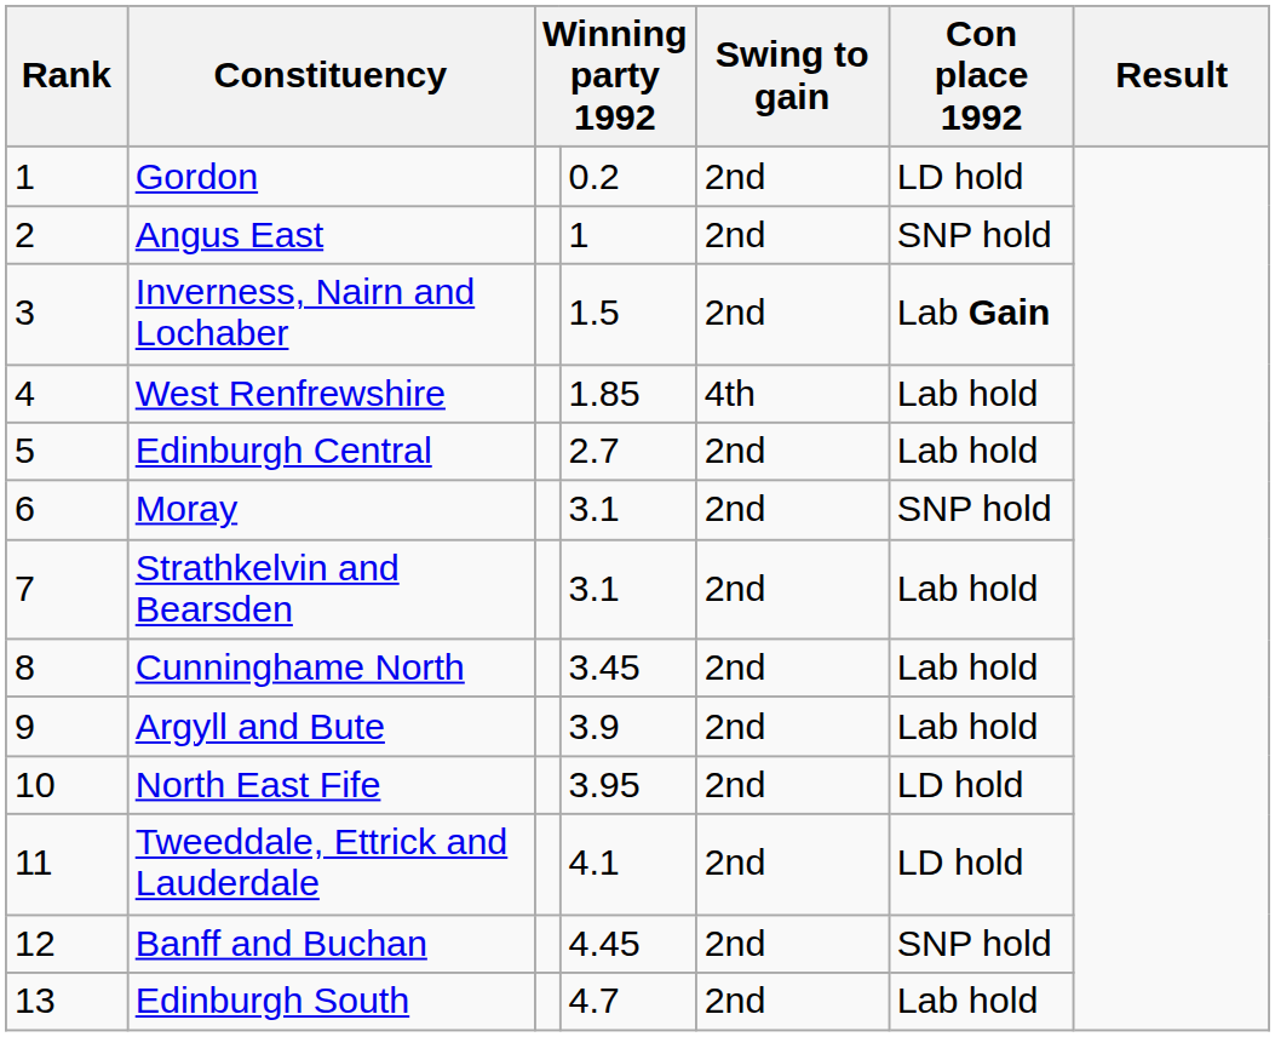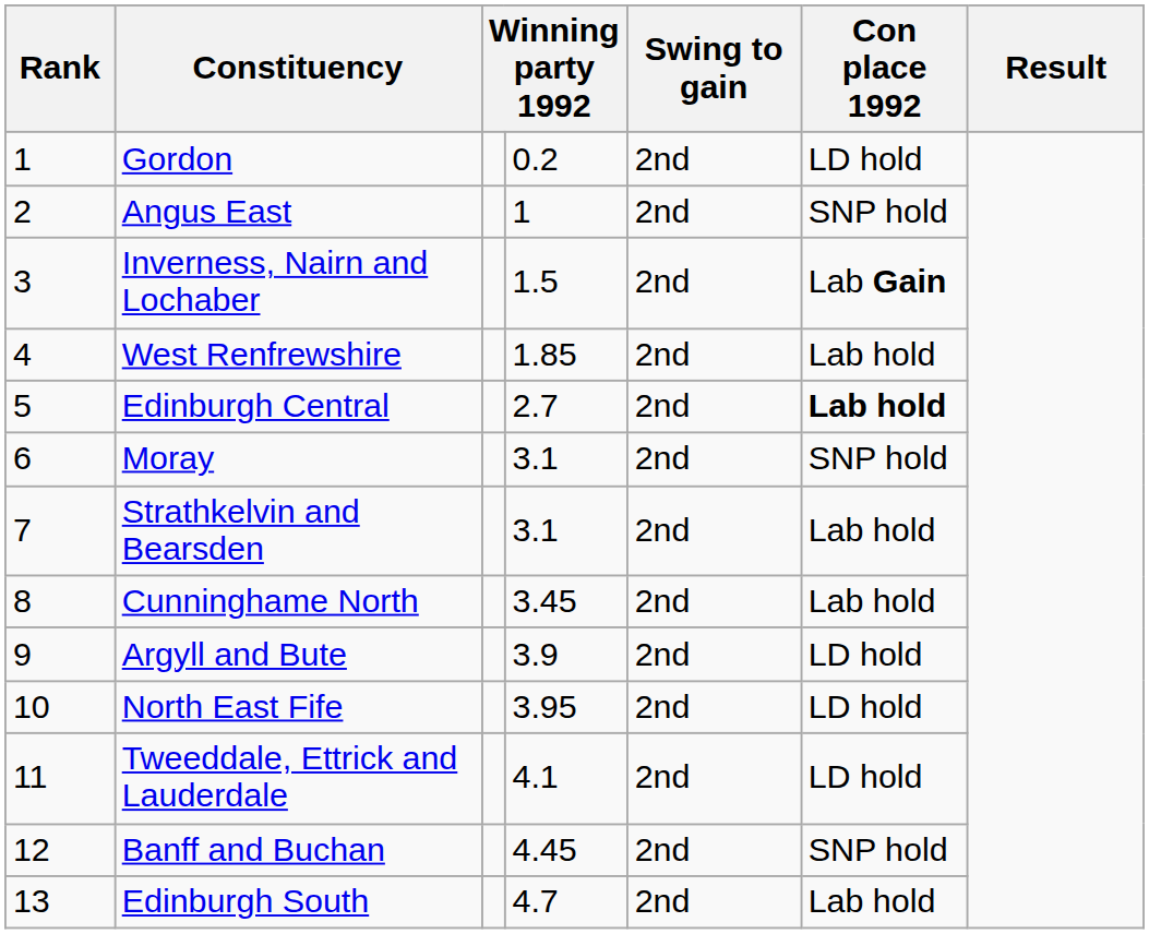 <table class="wikitable" style="width:550px">
 <tr>
 <th style="width:50px;">Rank</th>
 <th style="width:225px;">Constituency</th>
 <th colspan="2" style="width:175px;">Winning party 1992</th>
 <th style="width:100px;">Swing to gain</th>
 <th style="width:100px;">Con place 1992</th>
 <th style="width:100px;">Result</th>
 </tr>
 <tr>
 <td>1</td>
 <td><a href='#'>Gordon</a></td>
 <td></td>
 <td>0.2</td>
 <td>2nd</td>
 <td>LD hold</td>
 </tr>
 <tr>
 <td>2</td>
 <td><a href='#'>Angus East</a></td>
 <td></td>
 <td>1</td>
 <td>2nd</td>
 <td>SNP hold</td>
 </tr>
 <tr>
 <td>3</td>
 <td><a href='#'>Inverness, Nairn and Lochaber</a></td>
 <td></td>
 <td>1.5</td>
 <td>2nd</td>
 <td>Lab <strong>Gain</strong></td>
 </tr>
 <tr>
 <td>4</td>
 <td><a href='#'>West Renfrewshire</a></td>
 <td></td>
 <td>1.85</td>
-<td>4th</td>
+<td>2nd</td>
 <td>Lab hold</td>
 </tr>
 <tr>
 <td>5</td>
 <td><a href='#'>Edinburgh Central</a></td>
 <td></td>
 <td>2.7</td>
 <td>2nd</td>
-<td>Lab hold</td>
+<td><strong>Lab hold</strong></td>
 </tr>
 <tr>
 <td>6</td>
 <td><a href='#'>Moray</a></td>
 <td></td>
 <td>3.1</td>
 <td>2nd</td>
 <td>SNP hold</td>
 </tr>
 <tr>
 <td>7</td>
 <td><a href='#'>Strathkelvin and Bearsden</a></td>
 <td></td>
 <td>3.1</td>
 <td>2nd</td>
 <td>Lab hold</td>
 </tr>
 <tr>
 <td>8</td>
 <td><a href='#'>Cunninghame North</a></td>
 <td></td>
 <td>3.45</td>
 <td>2nd</td>
 <td>Lab hold</td>
 </tr>
 <tr>
 <td>9</td>
 <td><a href='#'>Argyll and Bute</a></td>
 <td></td>
 <td>3.9</td>
 <td>2nd</td>
-<td>Lab hold</td>
+<td>LD hold</td>
 </tr>
 <tr>
 <td>10</td>
 <td><a href='#'>North East Fife</a></td>
 <td></td>
 <td>3.95</td>
 <td>2nd</td>
 <td>LD hold</td>
 </tr>
 <tr>
 <td>11</td>
 <td><a href='#'>Tweeddale, Ettrick and Lauderdale</a></td>
 <td></td>
 <td>4.1</td>
 <td>2nd</td>
 <td>LD hold</td>
 </tr>
 <tr>
 <td>12</td>
 <td><a href='#'>Banff and Buchan</a></td>
 <td></td>
 <td>4.45</td>
 <td>2nd</td>
 <td>SNP hold</td>
 </tr>
 <tr>
 <td>13</td>
 <td><a href='#'>Edinburgh South</a></td>
 <td></td>
 <td>4.7</td>
 <td>2nd</td>
 <td>Lab hold</td>
 </tr>
 </table>
